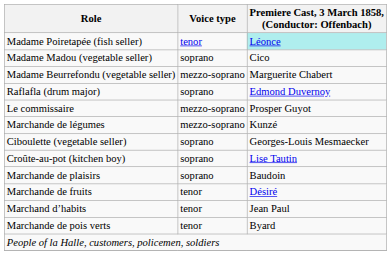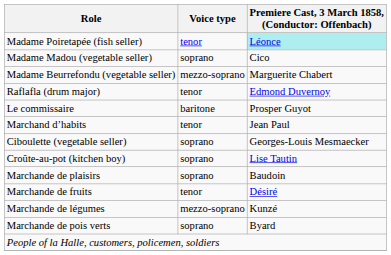 <table class="wikitable">
 <tr>
 <th>Role</th>
 <th>Voice type</th>
 <th>Premiere Cast, 3 March 1858,<br>(Conductor: Offenbach)</th>
 </tr>
 <tr>
 <td>Madame Poiretapée (fish seller)</td>
 <td><a href='#'>tenor</a></td>
 <td style="background: paleturquoise;"><a href='#'>Léonce</a></td>
 </tr>
 <tr>
 <td>Madame Madou (vegetable seller)</td>
 <td>soprano</td>
 <td>Cico</td>
 </tr>
 <tr>
 <td>Madame Beurrefondu (vegetable seller)</td>
 <td>mezzo-soprano</td>
 <td>Marguerite Chabert</td>
 </tr>
 <tr>
 <td>Raflafla (drum major)</td>
-<td>soprano</td>
+<td>tenor</td>
 <td><a href='#'>Edmond Duvernoy</a></td>
 </tr>
 <tr>
 <td>Le commissaire</td>
-<td>mezzo-soprano</td>
+<td>baritone</td>
 <td>Prosper Guyot</td>
 </tr>
 <tr>
-<td>Marchande de légumes</td>
-<td>mezzo-soprano</td>
-<td>Kunzé</td>
+<td>Marchand d’habits</td>
+<td>tenor</td>
+<td>Jean Paul</td>
 </tr>
 <tr>
 <td>Ciboulette (vegetable seller)</td>
 <td>soprano</td>
 <td>Georges-Louis Mesmaecker</td>
 </tr>
 <tr>
 <td>Croûte-au-pot (kitchen boy)</td>
 <td>soprano</td>
 <td><a href='#'>Lise Tautin</a></td>
 </tr>
 <tr>
 <td>Marchande de plaisirs</td>
 <td>soprano</td>
 <td>Baudoin</td>
 </tr>
 <tr>
 <td>Marchande de fruits</td>
 <td>tenor</td>
 <td><a href='#'>Désiré</a></td>
 </tr>
 <tr>
-<td>Marchand d’habits</td>
-<td>tenor</td>
-<td>Jean Paul</td>
+<td>Marchande de légumes</td>
+<td>mezzo-soprano</td>
+<td>Kunzé</td>
 </tr>
 <tr>
 <td>Marchande de pois verts</td>
-<td>tenor</td>
+<td>soprano</td>
 <td>Byard</td>
 </tr>
 <tr>
 <td colspan="3"><em>People of la Halle, customers, policemen, soldiers</em></td>
 </tr>
 <tr>
 </tr>
 </table>
